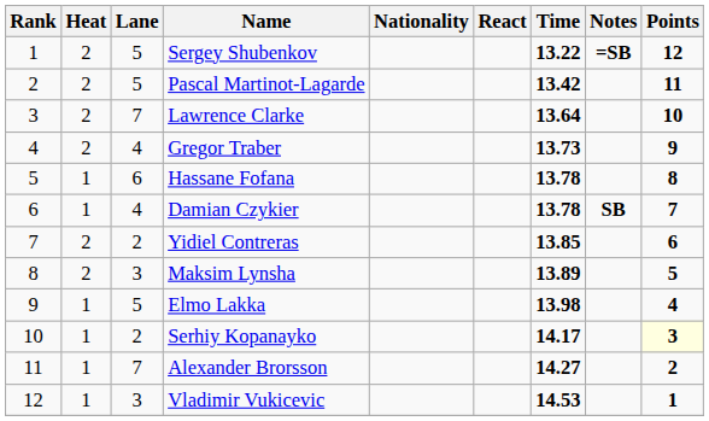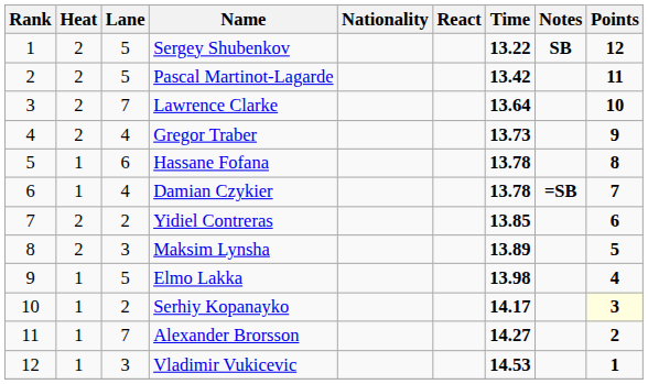 <table class="wikitable sortable" style="text-align:center">
 <tr>
 <th>Rank</th>
 <th>Heat</th>
 <th>Lane</th>
 <th>Name</th>
 <th>Nationality</th>
 <th>React</th>
 <th>Time</th>
 <th>Notes</th>
 <th>Points</th>
 </tr>
 <tr>
 <td>1</td>
 <td>2</td>
 <td>5</td>
 <td align=left><a href='#'>Sergey Shubenkov</a></td>
 <td align=left></td>
 <td></td>
 <td><strong>13.22</strong></td>
-<td><strong>=SB</strong></td>
+<td><strong>SB </strong></td>
 <td><strong>12</strong></td>
 </tr>
 <tr>
 <td>2</td>
 <td>2</td>
 <td>5</td>
 <td align=left><a href='#'>Pascal Martinot-Lagarde</a></td>
 <td align=left></td>
 <td></td>
 <td><strong>13.42</strong></td>
 <td></td>
 <td><strong>11</strong></td>
 </tr>
 <tr>
 <td>3</td>
 <td>2</td>
 <td>7</td>
 <td align=left><a href='#'>Lawrence Clarke</a></td>
 <td align=left></td>
 <td></td>
 <td><strong>13.64</strong></td>
 <td></td>
 <td><strong>10</strong></td>
 </tr>
 <tr>
 <td>4</td>
 <td>2</td>
 <td>4</td>
 <td align=left><a href='#'>Gregor Traber</a></td>
 <td align=left></td>
 <td></td>
 <td><strong>13.73</strong></td>
 <td></td>
 <td><strong>9</strong></td>
 </tr>
 <tr>
 <td>5</td>
 <td>1</td>
 <td>6</td>
 <td align=left><a href='#'>Hassane Fofana</a></td>
 <td align=left></td>
 <td></td>
 <td><strong>13.78</strong></td>
 <td></td>
 <td><strong>8</strong></td>
 </tr>
 <tr>
 <td>6</td>
 <td>1</td>
 <td>4</td>
 <td align=left><a href='#'>Damian Czykier</a></td>
 <td align=left></td>
 <td></td>
 <td><strong>13.78</strong></td>
-<td><strong>SB </strong></td>
+<td><strong>=SB</strong></td>
 <td><strong>7</strong></td>
 </tr>
 <tr>
 <td>7</td>
 <td>2</td>
 <td>2</td>
 <td align=left><a href='#'>Yidiel Contreras</a></td>
 <td align=left></td>
 <td></td>
 <td><strong>13.85</strong></td>
 <td></td>
 <td><strong>6</strong></td>
 </tr>
 <tr>
 <td>8</td>
 <td>2</td>
 <td>3</td>
 <td align=left><a href='#'>Maksim Lynsha</a></td>
 <td align=left></td>
 <td></td>
 <td><strong>13.89</strong></td>
 <td></td>
 <td><strong>5</strong></td>
 </tr>
 <tr>
 <td>9</td>
 <td>1</td>
 <td>5</td>
 <td align=left><a href='#'>Elmo Lakka</a></td>
 <td align=left></td>
 <td></td>
 <td><strong>13.98</strong></td>
 <td></td>
 <td><strong>4</strong></td>
 </tr>
 <tr>
 <td>10</td>
 <td>1</td>
 <td>2</td>
 <td align=left><a href='#'>Serhiy Kopanayko</a></td>
 <td align=left></td>
 <td></td>
 <td><strong>14.17</strong></td>
 <td></td>
 <td style="background: lightyellow;"><strong>3</strong></td>
 </tr>
 <tr>
 <td>11</td>
 <td>1</td>
 <td>7</td>
 <td align=left><a href='#'>Alexander Brorsson</a></td>
 <td align=left></td>
 <td></td>
 <td><strong>14.27</strong></td>
 <td></td>
 <td><strong>2</strong></td>
 </tr>
 <tr>
 <td>12</td>
 <td>1</td>
 <td>3</td>
 <td align=left><a href='#'>Vladimir Vukicevic</a></td>
 <td align=left></td>
 <td></td>
 <td><strong>14.53</strong></td>
 <td></td>
 <td><strong>1</strong></td>
 </tr>
 <tr>
 </tr>
 </table>
